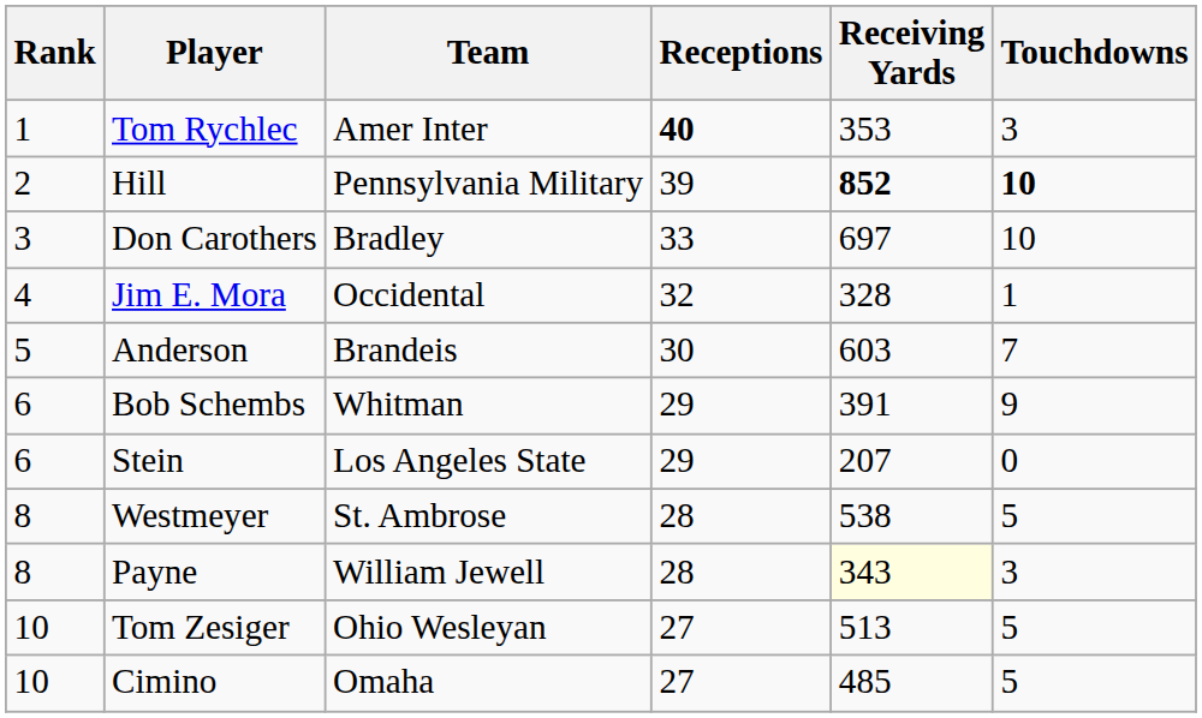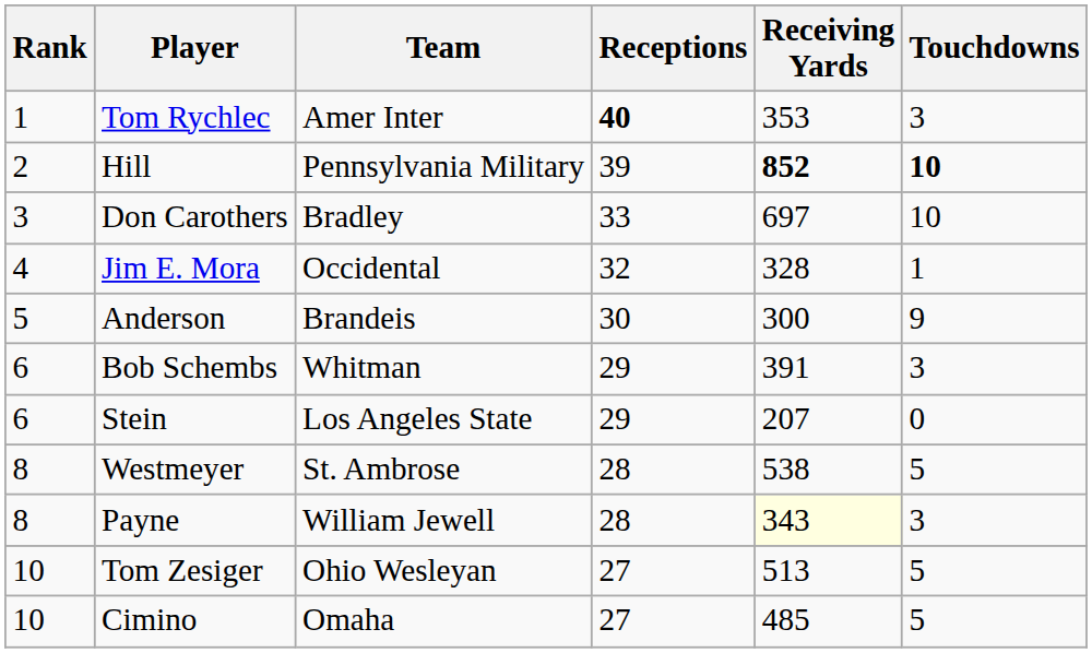 <table class="wikitable sortable">
 <tr>
 <th>Rank</th>
 <th>Player</th>
 <th>Team</th>
 <th>Receptions</th>
 <th>Receiving<br>Yards</th>
 <th>Touchdowns</th>
 </tr>
 <tr>
 <td>1</td>
 <td><a href='#'>Tom Rychlec</a></td>
 <td>Amer Inter</td>
 <td><strong>40</strong></td>
 <td>353</td>
 <td>3</td>
 </tr>
 <tr>
 <td>2</td>
 <td>Hill</td>
 <td>Pennsylvania Military</td>
 <td>39</td>
 <td><strong>852</strong></td>
 <td><strong>10</strong></td>
 </tr>
 <tr>
 <td>3</td>
 <td>Don Carothers</td>
 <td>Bradley</td>
 <td>33</td>
 <td>697</td>
 <td>10</td>
 </tr>
 <tr>
 <td>4</td>
 <td><a href='#'>Jim E. Mora</a></td>
 <td>Occidental</td>
 <td>32</td>
 <td>328</td>
 <td>1</td>
 </tr>
 <tr>
 <td>5</td>
 <td>Anderson</td>
 <td>Brandeis</td>
 <td>30</td>
-<td>603</td>
-<td>7</td>
+<td>300</td>
+<td>9</td>
 </tr>
 <tr>
 <td>6</td>
 <td>Bob Schembs</td>
 <td>Whitman</td>
 <td>29</td>
 <td>391</td>
-<td>9</td>
+<td>3</td>
 </tr>
 <tr>
 <td>6</td>
 <td>Stein</td>
 <td>Los Angeles State</td>
 <td>29</td>
 <td>207</td>
 <td>0</td>
 </tr>
 <tr>
 <td>8</td>
 <td>Westmeyer</td>
 <td>St. Ambrose</td>
 <td>28</td>
 <td>538</td>
 <td>5</td>
 </tr>
 <tr>
 <td>8</td>
 <td>Payne</td>
 <td>William Jewell</td>
 <td>28</td>
 <td style="background: lightyellow;">343</td>
 <td>3</td>
 </tr>
 <tr>
 <td>10</td>
 <td>Tom Zesiger</td>
 <td>Ohio Wesleyan</td>
 <td>27</td>
 <td>513</td>
 <td>5</td>
 </tr>
 <tr>
 <td>10</td>
 <td>Cimino</td>
 <td>Omaha</td>
 <td>27</td>
 <td>485</td>
 <td>5</td>
 </tr>
 </table>
